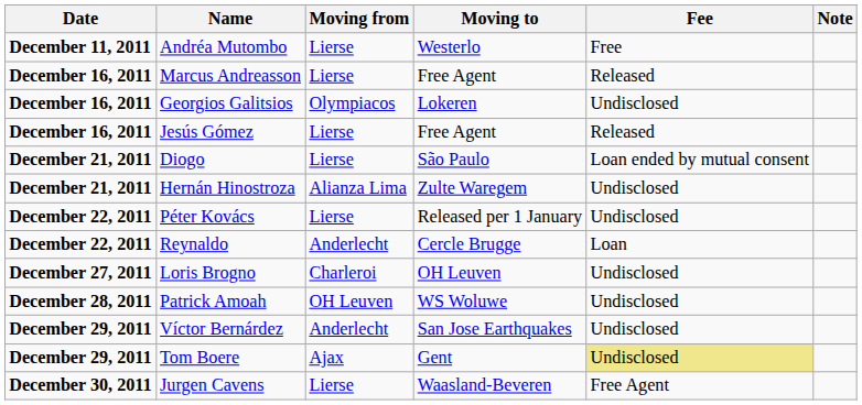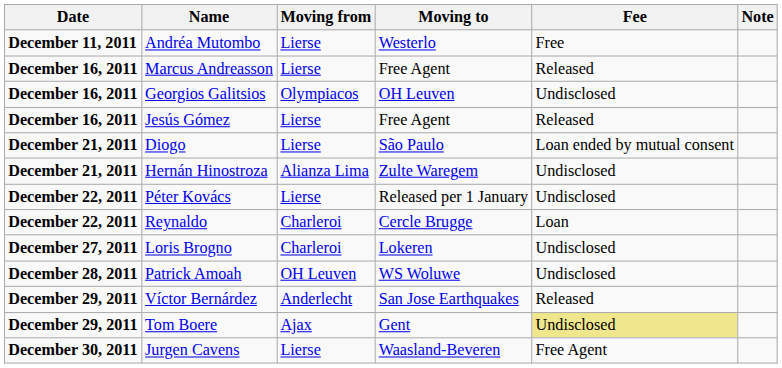 <table class="wikitable sortable">
 <tr>
 <th>Date</th>
 <th>Name</th>
 <th>Moving from</th>
 <th>Moving to</th>
 <th>Fee</th>
 <th>Note</th>
 </tr>
 <tr>
 <td><strong>December 11, 2011</strong></td>
 <td> <a href='#'>Andréa Mutombo</a></td>
 <td> <a href='#'>Lierse</a></td>
 <td> <a href='#'>Westerlo</a></td>
 <td>Free </td>
 <td></td>
 </tr>
 <tr>
 <td><strong>December 16, 2011</strong></td>
 <td> <a href='#'>Marcus Andreasson</a></td>
 <td> <a href='#'>Lierse</a></td>
 <td>Free Agent</td>
 <td>Released </td>
 <td></td>
 </tr>
 <tr>
 <td><strong>December 16, 2011</strong></td>
 <td> <a href='#'>Georgios Galitsios</a></td>
 <td> <a href='#'>Olympiacos</a></td>
-<td> <a href='#'>Lokeren</a></td>
+<td> <a href='#'>OH Leuven</a></td>
 <td>Undisclosed </td>
 <td></td>
 </tr>
 <tr>
 <td><strong>December 16, 2011</strong></td>
 <td> <a href='#'>Jesús Gómez</a></td>
 <td> <a href='#'>Lierse</a></td>
 <td>Free Agent</td>
 <td>Released </td>
 <td></td>
 </tr>
 <tr>
 <td><strong>December 21, 2011</strong></td>
 <td> <a href='#'>Diogo</a></td>
 <td> <a href='#'>Lierse</a></td>
 <td> <a href='#'>São Paulo</a></td>
 <td>Loan ended by mutual consent </td>
 <td></td>
 </tr>
 <tr>
 <td><strong>December 21, 2011</strong></td>
 <td> <a href='#'>Hernán Hinostroza</a></td>
 <td> <a href='#'>Alianza Lima</a></td>
 <td> <a href='#'>Zulte Waregem</a></td>
 <td>Undisclosed </td>
 <td></td>
 </tr>
 <tr>
 <td><strong>December 22, 2011</strong></td>
 <td> <a href='#'>Péter Kovács</a></td>
 <td> <a href='#'>Lierse</a></td>
 <td>Released per 1 January</td>
 <td>Undisclosed </td>
 <td></td>
 </tr>
 <tr>
 <td><strong>December 22, 2011</strong></td>
 <td> <a href='#'>Reynaldo</a></td>
-<td> <a href='#'>Anderlecht</a></td>
+<td> <a href='#'>Charleroi</a></td>
 <td> <a href='#'>Cercle Brugge</a></td>
 <td>Loan </td>
 <td></td>
 </tr>
 <tr>
 <td><strong>December 27, 2011</strong></td>
 <td> <a href='#'>Loris Brogno</a></td>
 <td> <a href='#'>Charleroi</a></td>
-<td> <a href='#'>OH Leuven</a></td>
+<td> <a href='#'>Lokeren</a></td>
 <td>Undisclosed </td>
 <td></td>
 </tr>
 <tr>
 <td><strong>December 28, 2011</strong></td>
 <td> <a href='#'>Patrick Amoah</a></td>
 <td> <a href='#'>OH Leuven</a></td>
 <td> <a href='#'>WS Woluwe</a></td>
 <td>Undisclosed </td>
 <td></td>
 </tr>
 <tr>
 <td><strong>December 29, 2011</strong></td>
 <td> <a href='#'>Víctor Bernárdez</a></td>
 <td> <a href='#'>Anderlecht</a></td>
 <td> <a href='#'>San Jose Earthquakes</a></td>
-<td>Undisclosed </td>
+<td>Released </td>
 <td align=center></td>
 </tr>
 <tr>
 <td><strong>December 29, 2011</strong></td>
 <td> <a href='#'>Tom Boere</a></td>
 <td> <a href='#'>Ajax</a></td>
 <td> <a href='#'>Gent</a></td>
 <td style="background: khaki;">Undisclosed </td>
 <td></td>
 </tr>
 <tr>
 <td><strong>December 30, 2011</strong></td>
 <td> <a href='#'>Jurgen Cavens</a></td>
 <td> <a href='#'>Lierse</a></td>
 <td> <a href='#'>Waasland-Beveren</a></td>
 <td>Free Agent </td>
 <td></td>
 </tr>
 </table>
